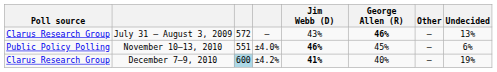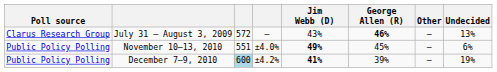 <table class="wikitable" style="text-align:center">
 <tr valign= bottom>
 <th>Poll source</th>
 <th></th>
 <th></th>
 <th></th>
 <th style="width:100px;">Jim<br>Webb (D)</th>
 <th style="width:100px;">George<br>Allen (R)</th>
 <th>Other</th>
 <th>Undecided</th>
 </tr>
 <tr>
 <td align=left><a href='#'>Clarus Research Group</a></td>
 <td>July 31 – August 3, 2009</td>
 <td>572</td>
 <td>—</td>
 <td>43%</td>
 <td><strong>46%</strong></td>
 <td>—</td>
 <td>13%</td>
 </tr>
 <tr>
 <td align=left><a href='#'>Public Policy Polling</a></td>
 <td>November 10–13, 2010</td>
 <td>551</td>
 <td>±4.0%</td>
-<td><strong>46%</strong></td>
+<td><strong>49%</strong></td>
 <td>45%</td>
 <td>—</td>
 <td>6%</td>
 </tr>
 <tr>
-<td align=left><a href='#'>Clarus Research Group</a></td>
+<td align=left><a href='#'>Public Policy Polling</a></td>
 <td>December 7–9, 2010</td>
 <td style="background: lightblue;">600</td>
 <td>±4.2%</td>
 <td><strong>41%</strong></td>
-<td>40%</td>
+<td>39%</td>
 <td>—</td>
 <td>19%</td>
 </tr>
 </table>
